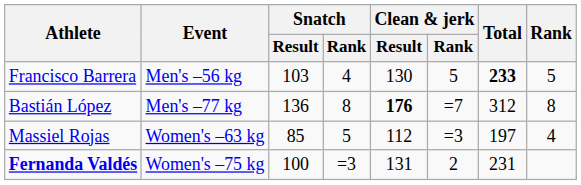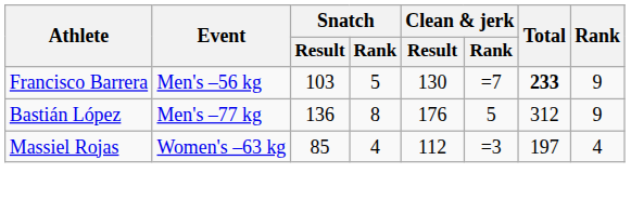 <table class="wikitable" style="font-size:90%">
 <tr>
 <th rowspan="2">Athlete</th>
 <th rowspan="2">Event</th>
 <th colspan="2">Snatch</th>
 <th colspan="2">Clean & jerk</th>
 <th rowspan="2">Total</th>
 <th rowspan="2">Rank</th>
 </tr>
 <tr style="font-size:95%">
 <th>Result</th>
 <th>Rank</th>
 <th>Result</th>
 <th>Rank</th>
 </tr>
 <tr align=center>
 <td align=left><a href='#'>Francisco Barrera</a></td>
 <td align=left><a href='#'>Men's –56 kg</a></td>
 <td>103</td>
-<td>4</td>
+<td>5</td>
 <td>130</td>
-<td>5</td>
+<td>=7</td>
 <td><strong>233</strong></td>
-<td>5</td>
+<td>9</td>
 </tr>
 <tr align=center>
 <td align=left><a href='#'>Bastián López</a></td>
 <td align=left><a href='#'>Men's –77 kg</a></td>
 <td>136</td>
 <td>8</td>
-<td><strong>176</strong></td>
-<td>=7</td>
+<td>176</td>
+<td>5</td>
 <td>312</td>
-<td>8</td>
+<td>9</td>
 </tr>
 <tr align=center>
 <td align=left><a href='#'>Massiel Rojas</a></td>
 <td align=left><a href='#'>Women's –63 kg</a></td>
 <td>85</td>
-<td>5</td>
+<td>4</td>
 <td>112</td>
 <td>=3</td>
 <td>197</td>
 <td>4</td>
 </tr>
-<tr align=center>
-<td align=left><strong><a href='#'>Fernanda Valdés</a></strong></td>
-<td align=left><a href='#'>Women's –75 kg</a></td>
-<td>100</td>
-<td>=3</td>
-<td>131</td>
-<td>2</td>
-<td>231</td>
-<td></td>
-</tr>
 </table>
